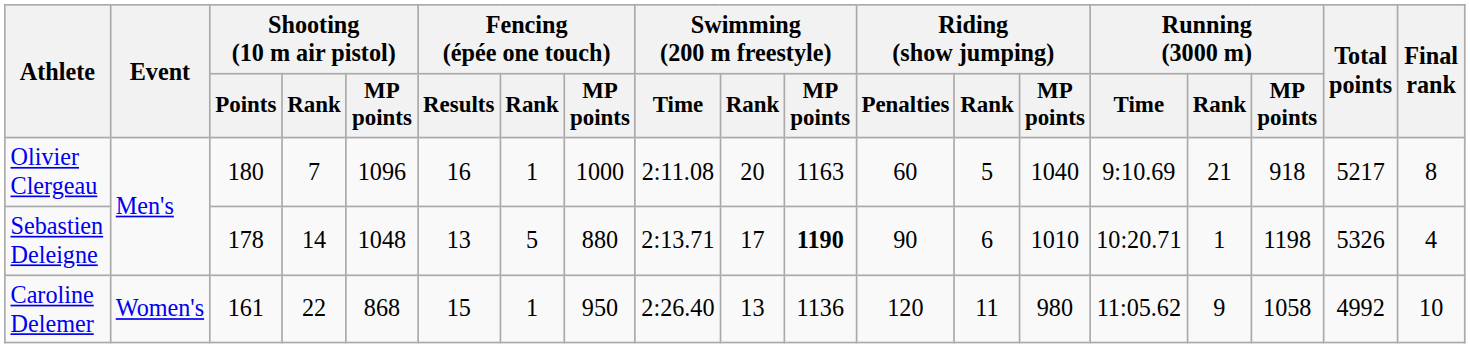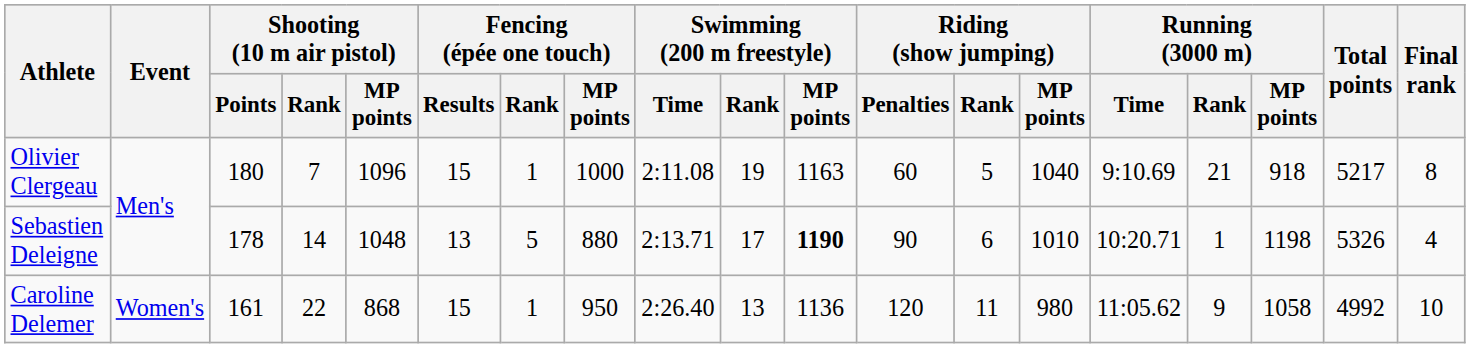 <table class="wikitable" style="font-size:90%">
 <tr>
 <th rowspan="2">Athlete</th>
 <th rowspan="2">Event</th>
 <th colspan=3>Shooting<br><span>(10 m air pistol)</span></th>
 <th colspan=3>Fencing<br><span>(épée one touch)</span></th>
 <th colspan=3>Swimming<br><span>(200 m freestyle)</span></th>
 <th colspan=3>Riding<br><span>(show jumping)</span></th>
 <th colspan=3>Running<br><span>(3000 m)</span></th>
 <th rowspan=2>Total points</th>
 <th rowspan=2>Final rank</th>
 </tr>
 <tr style="font-size:95%">
 <th>Points</th>
 <th>Rank</th>
 <th>MP points</th>
 <th>Results</th>
 <th>Rank</th>
 <th>MP points</th>
 <th>Time</th>
 <th>Rank</th>
 <th>MP points</th>
 <th>Penalties</th>
 <th>Rank</th>
 <th>MP points</th>
 <th>Time</th>
 <th>Rank</th>
 <th>MP points</th>
 </tr>
 <tr>
 <td align=left><a href='#'>Olivier Clergeau</a></td>
 <td align=left rowspan=2><a href='#'>Men's</a></td>
 <td align=center>180</td>
 <td align=center>7</td>
 <td align=center>1096</td>
-<td align=center>16</td>
+<td align=center>15</td>
 <td align=center>1</td>
 <td align=center>1000</td>
 <td align=center>2:11.08</td>
-<td align=center>20</td>
+<td align=center>19</td>
 <td align=center>1163</td>
 <td align=center>60</td>
 <td align=center>5</td>
 <td align=center>1040</td>
 <td align=center>9:10.69</td>
 <td align=center>21</td>
 <td align=center>918</td>
 <td align=center>5217</td>
 <td align=center>8</td>
 </tr>
 <tr>
 <td align=left><a href='#'>Sebastien Deleigne</a></td>
 <td align=center>178</td>
 <td align=center>14</td>
 <td align=center>1048</td>
 <td align=center>13</td>
 <td align=center>5</td>
 <td align=center>880</td>
 <td align=center>2:13.71</td>
 <td align=center>17</td>
 <td align=center><strong>1190</strong></td>
 <td align=center>90</td>
 <td align=center>6</td>
 <td align=center>1010</td>
 <td align=center>10:20.71</td>
 <td align=center>1</td>
 <td align=center>1198</td>
 <td align=center>5326</td>
 <td align=center>4</td>
 </tr>
 <tr>
 <td align=left><a href='#'>Caroline Delemer</a></td>
 <td align=left><a href='#'>Women's</a></td>
 <td align=center>161</td>
 <td align=center>22</td>
 <td align=center>868</td>
 <td align=center>15</td>
 <td align=center>1</td>
 <td align=center>950</td>
 <td align=center>2:26.40</td>
 <td align=center>13</td>
 <td align=center>1136</td>
 <td align=center>120</td>
 <td align=center>11</td>
 <td align=center>980</td>
 <td align=center>11:05.62</td>
 <td align=center>9</td>
 <td align=center>1058</td>
 <td align=center>4992</td>
 <td align=center>10</td>
 </tr>
 </table>
